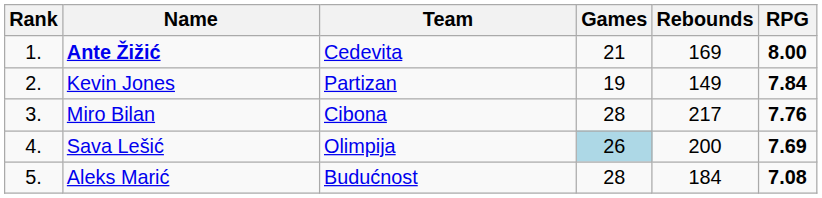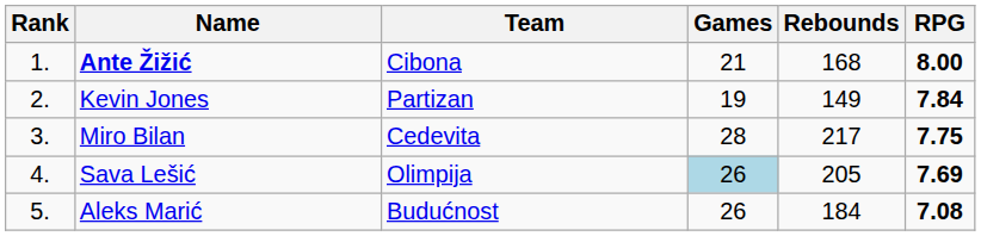 <table class="wikitable sortable" style="text-align: center">
 <tr>
 <th>Rank</th>
 <th width=200>Name</th>
 <th width=200>Team</th>
 <th>Games</th>
 <th width=75>Rebounds</th>
 <th width=40>RPG</th>
 </tr>
 <tr>
 <td>1.</td>
 <td align="left"> <strong><a href='#'>Ante Žižić</a></strong></td>
-<td align="left"> <a href='#'>Cedevita</a></td>
+<td align="left"> <a href='#'>Cibona</a></td>
 <td>21</td>
-<td>169</td>
+<td>168</td>
 <td><strong>8.00</strong></td>
 </tr>
 <tr>
 <td>2.</td>
 <td align="left"> <a href='#'>Kevin Jones</a></td>
 <td align="left"> <a href='#'>Partizan</a></td>
 <td>19</td>
 <td>149</td>
 <td><strong>7.84</strong></td>
 </tr>
 <tr>
 <td>3.</td>
 <td align="left"> <a href='#'>Miro Bilan</a></td>
-<td align="left"> <a href='#'>Cibona</a></td>
+<td align="left"> <a href='#'>Cedevita</a></td>
 <td>28</td>
 <td>217</td>
-<td><strong>7.76</strong></td>
+<td><strong>7.75</strong></td>
 </tr>
 <tr>
 <td>4.</td>
 <td align="left"> <a href='#'>Sava Lešić</a></td>
 <td align="left"> <a href='#'>Olimpija</a></td>
 <td style="background: lightblue;">26</td>
-<td>200</td>
+<td>205</td>
 <td><strong>7.69</strong></td>
 </tr>
 <tr>
 <td>5.</td>
 <td align="left"> <a href='#'>Aleks Marić</a></td>
 <td align="left"> <a href='#'>Budućnost</a></td>
-<td>28</td>
+<td>26</td>
 <td>184</td>
 <td><strong>7.08</strong></td>
 </tr>
 </table>
